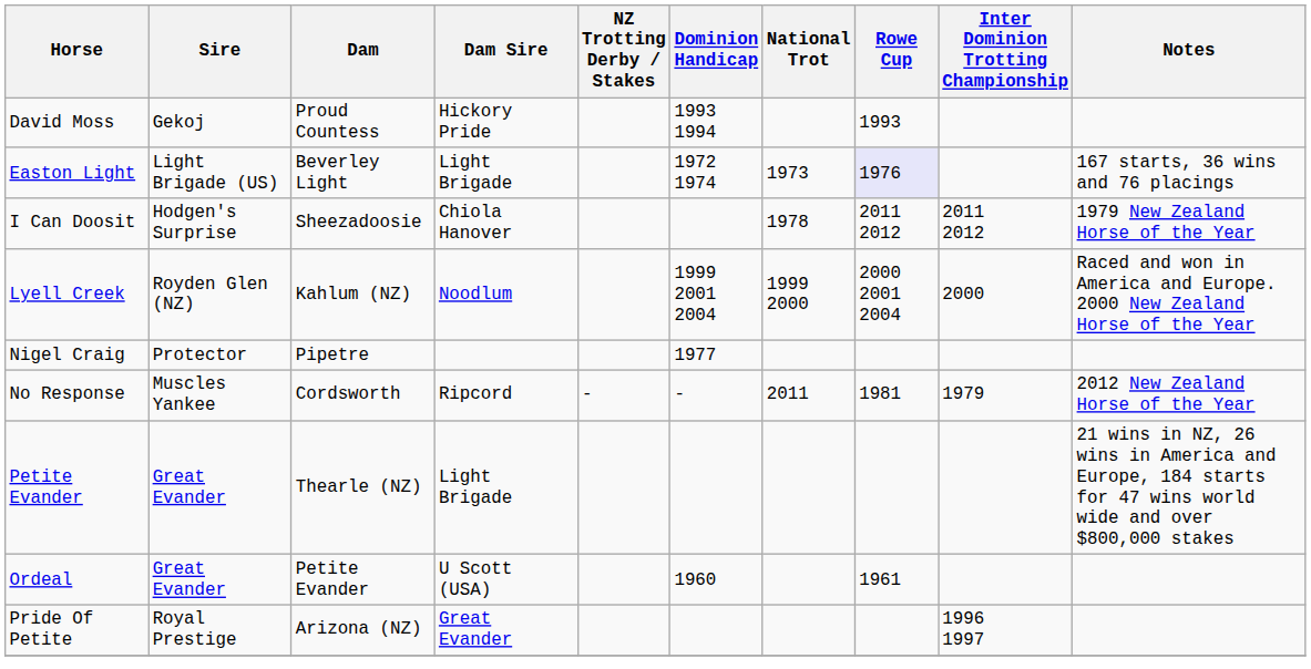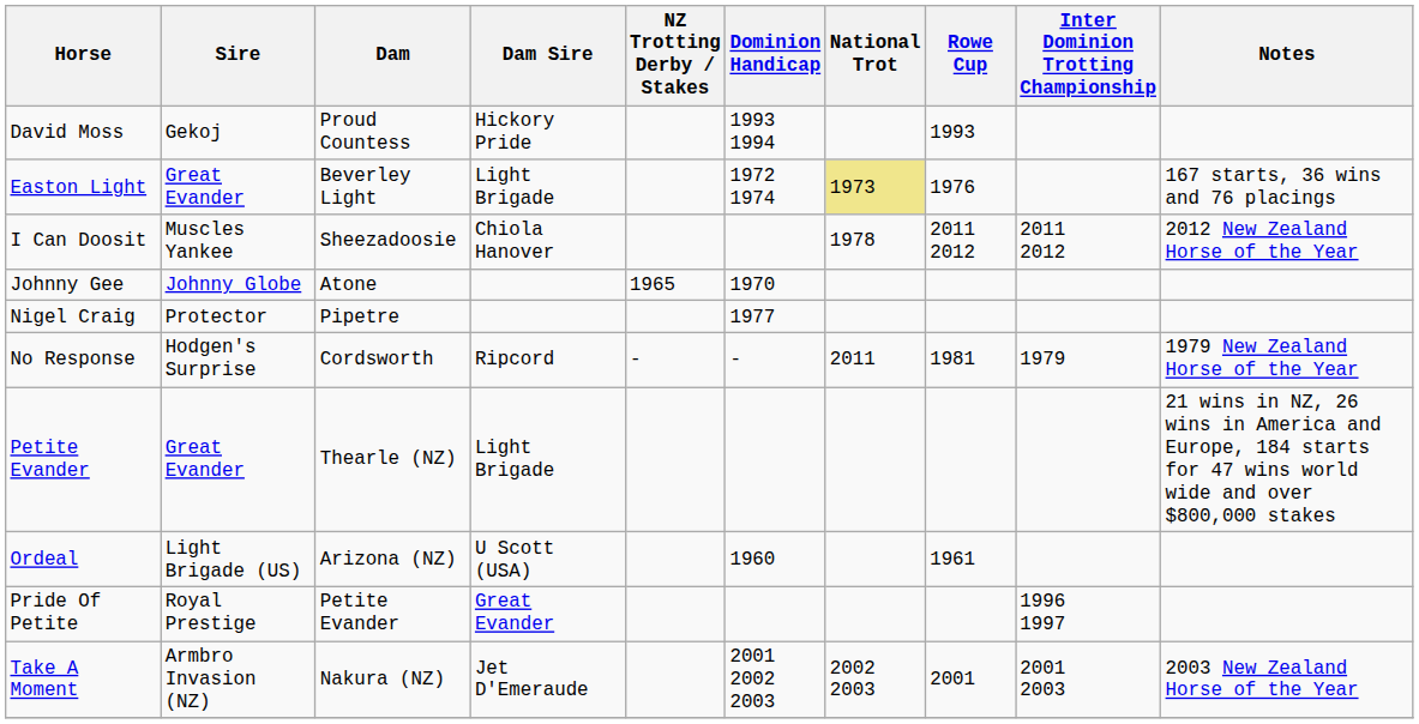 <table class="wikitable sortable" | "border="1" cellpadding="1" style="border-collapse:collapse; font-size:90%">
 <tr>
 <th width="90px">Horse<br></th>
 <th width="90px">Sire<br></th>
 <th width="90px">Dam<br></th>
 <th width="90px">Dam Sire<br></th>
 <th width="50px">NZ Trotting Derby / Stakes<br></th>
 <th width="50px"><a href='#'>Dominion Handicap</a><br></th>
 <th width="50px">National Trot<br></th>
 <th width="50px"><a href='#'>Rowe Cup</a><br></th>
 <th width="50px"><a href='#'>Inter Dominion Trotting Championship</a><br></th>
 <th width="150px">Notes</th>
 </tr>
 <tr>
 <td>David Moss</td>
 <td>Gekoj</td>
 <td>Proud Countess</td>
 <td>Hickory Pride</td>
 <td></td>
 <td>1993<br> 1994</td>
 <td></td>
 <td>1993</td>
 <td></td>
 <td></td>
 </tr>
 <tr>
 <td><a href='#'>Easton Light</a></td>
-<td>Light Brigade (US)</td>
+<td><a href='#'>Great Evander</a></td>
 <td>Beverley Light</td>
 <td>Light Brigade</td>
 <td></td>
 <td>1972<br> 1974</td>
-<td>1973</td>
-<td style="background: lavender;">1976</td>
+<td style="background: khaki;">1973</td>
+<td>1976</td>
 <td></td>
 <td>167 starts, 36 wins and 76 placings</td>
 </tr>
 <tr>
 <td>I Can Doosit</td>
-<td>Hodgen's Surprise</td>
+<td>Muscles Yankee</td>
 <td>Sheezadoosie</td>
 <td>Chiola Hanover</td>
 <td></td>
 <td></td>
 <td>1978</td>
 <td>2011<br>2012</td>
 <td>2011<br> 2012</td>
-<td>1979 <a href='#'>New Zealand Horse of the Year</a></td>
+<td>2012 <a href='#'>New Zealand Horse of the Year</a></td>
 </tr>
 <tr>
-<td><a href='#'>Lyell Creek</a></td>
-<td>Royden Glen (NZ)</td>
-<td>Kahlum (NZ)</td>
-<td><a href='#'>Noodlum</a></td>
+<td>Johnny Gee</td>
+<td><a href='#'>Johnny Globe</a></td>
+<td>Atone</td>
 <td></td>
-<td>1999<br>2001<br> 2004</td>
-<td>1999<br>2000</td>
-<td>2000<br> 2001<br> 2004</td>
-<td>2000</td>
-<td>Raced and won in America and Europe. 2000 <a href='#'>New Zealand Horse of the Year</a></td>
+<td>1965</td>
+<td>1970</td>
+<td></td>
+<td></td>
+<td></td>
+<td></td>
 </tr>
 <tr>
 <td>Nigel Craig</td>
 <td>Protector</td>
 <td>Pipetre</td>
 <td></td>
 <td></td>
 <td>1977</td>
 <td></td>
 <td></td>
 <td></td>
 <td></td>
 </tr>
 <tr>
 <td>No Response</td>
-<td>Muscles Yankee</td>
+<td>Hodgen's Surprise</td>
 <td>Cordsworth</td>
 <td>Ripcord</td>
 <td>-</td>
 <td>-</td>
 <td>2011</td>
 <td>1981</td>
 <td>1979</td>
-<td>2012 <a href='#'>New Zealand Horse of the Year</a></td>
+<td>1979 <a href='#'>New Zealand Horse of the Year</a></td>
 </tr>
 <tr>
 <td><a href='#'>Petite Evander</a></td>
 <td><a href='#'>Great Evander</a></td>
 <td>Thearle (NZ)</td>
 <td>Light Brigade</td>
 <td></td>
 <td></td>
 <td></td>
 <td></td>
 <td></td>
 <td>21 wins in NZ, 26 wins in America and Europe, 184 starts for 47 wins world wide and over $800,000 stakes</td>
 </tr>
 <tr>
 <td><a href='#'>Ordeal</a></td>
-<td><a href='#'>Great Evander</a></td>
-<td>Petite Evander</td>
+<td>Light Brigade (US)</td>
+<td>Arizona (NZ)</td>
 <td>U Scott (USA)</td>
 <td></td>
 <td>1960</td>
 <td></td>
 <td>1961</td>
 <td></td>
 <td></td>
 </tr>
 <tr>
 <td>Pride Of Petite</td>
 <td>Royal Prestige</td>
-<td>Arizona (NZ)</td>
+<td>Petite Evander</td>
 <td><a href='#'>Great Evander</a></td>
 <td></td>
 <td></td>
 <td></td>
 <td></td>
 <td>1996<br> 1997</td>
 <td></td>
 </tr>
 <tr>
+<td><a href='#'>Take A Moment</a></td>
+<td>Armbro Invasion (NZ)</td>
+<td>Nakura (NZ)</td>
+<td>Jet D'Emeraude</td>
+<td></td>
+<td>2001<br> 2002<br> 2003</td>
+<td>2002<br> 2003</td>
+<td>2001</td>
+<td>2001<br> 2003</td>
+<td>2003 <a href='#'>New Zealand Horse of the Year</a></td>
+</tr>
+<tr>
 </tr>
 </table>
